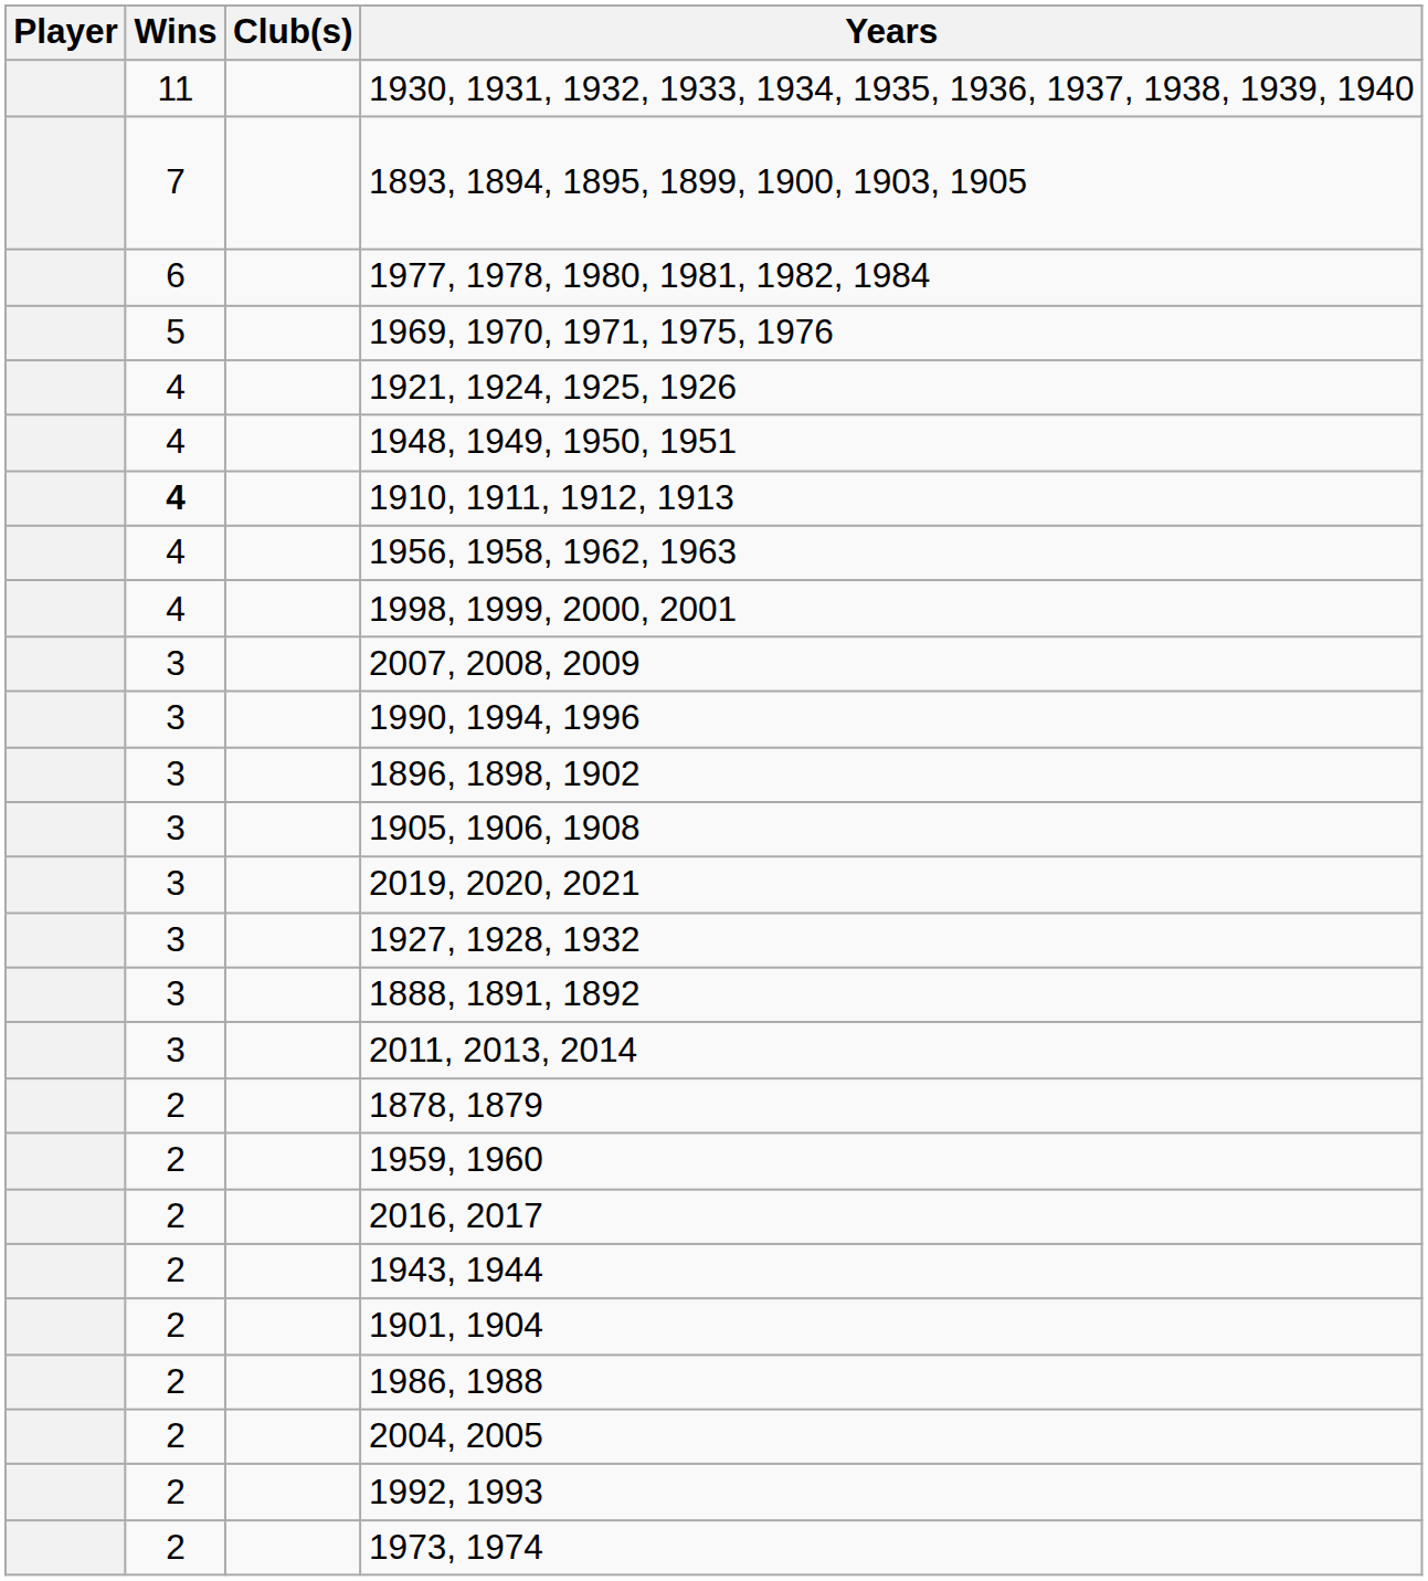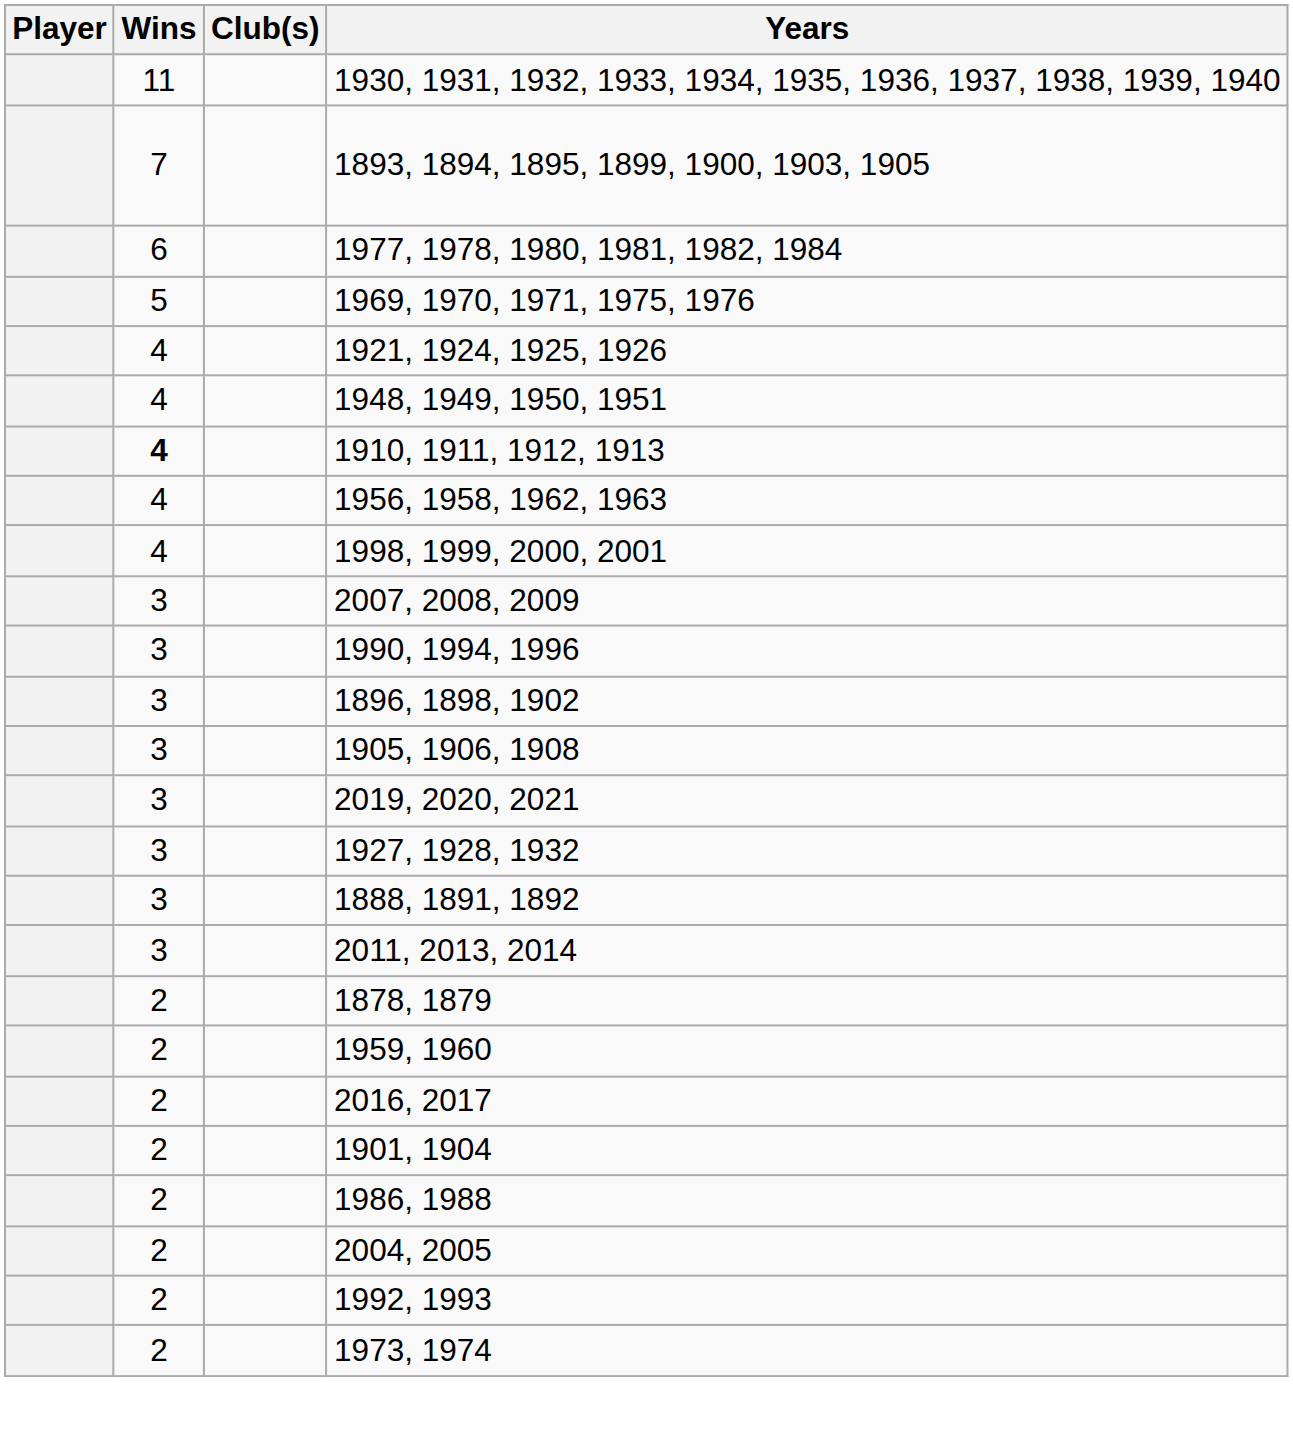 <table class="wikitable sortable plainrowheaders" style="text-align:center;">
 <tr>
 <th scope="col">Player</th>
 <th scope="col">Wins</th>
 <th scope="col">Club(s)</th>
 <th scope="col">Years</th>
 </tr>
 <tr>
 <th scope="row"></th>
 <td>11</td>
 <td></td>
 <td align=left>1930, 1931, 1932, 1933, 1934, 1935, 1936, 1937, 1938, 1939, 1940</td>
 </tr>
 <tr>
 <th scope="row"></th>
 <td>7</td>
 <td><br><br><br></td>
 <td align=left>1893, 1894, 1895, 1899, 1900, 1903, 1905</td>
 </tr>
 <tr>
 <th scope="row"></th>
 <td>6</td>
 <td></td>
 <td align=left>1977, 1978, 1980, 1981, 1982, 1984</td>
 </tr>
 <tr>
 <th scope="row"></th>
 <td>5</td>
 <td></td>
 <td align=left>1969, 1970, 1971, 1975, 1976</td>
 </tr>
 <tr>
 <th scope="row"></th>
 <td>4</td>
 <td></td>
 <td align=left>1921, 1924, 1925, 1926</td>
 </tr>
 <tr>
 <th scope="row"></th>
 <td>4</td>
 <td></td>
 <td align=left>1948, 1949, 1950, 1951</td>
 </tr>
 <tr>
 <th scope="row"></th>
 <td><strong>4</strong></td>
 <td></td>
 <td align=left>1910, 1911, 1912, 1913</td>
 </tr>
 <tr>
 <th scope="row"></th>
 <td>4</td>
 <td></td>
 <td align=left>1956, 1958, 1962, 1963</td>
 </tr>
 <tr>
 <th scope="row"></th>
 <td>4</td>
 <td></td>
 <td align=left>1998, 1999, 2000, 2001</td>
 </tr>
 <tr>
 <th scope="row"></th>
 <td>3</td>
 <td></td>
 <td align=left>2007, 2008, 2009</td>
 </tr>
 <tr>
 <th scope="row"></th>
 <td>3</td>
 <td></td>
 <td align=left>1990, 1994, 1996</td>
 </tr>
 <tr>
 <th scope="row"></th>
 <td>3</td>
 <td></td>
 <td align=left>1896, 1898, 1902</td>
 </tr>
 <tr>
 <th scope="row"></th>
 <td>3</td>
 <td></td>
 <td align=left>1905, 1906, 1908</td>
 </tr>
 <tr>
 <th scope="row"></th>
 <td>3</td>
 <td></td>
 <td align=left>2019, 2020, 2021</td>
 </tr>
 <tr>
 <th scope="row"></th>
 <td>3</td>
 <td></td>
 <td align=left>1927, 1928, 1932</td>
 </tr>
 <tr>
 <th scope="row"></th>
 <td>3</td>
 <td></td>
 <td align=left>1888, 1891, 1892</td>
 </tr>
 <tr>
 <th scope="row"></th>
 <td>3</td>
 <td><br></td>
 <td align=left>2011, 2013, 2014</td>
 </tr>
 <tr>
 <th scope="row"></th>
 <td>2</td>
 <td></td>
 <td align=left>1878, 1879</td>
 </tr>
 <tr>
 <th scope="row"></th>
 <td>2</td>
 <td></td>
 <td align=left>1959, 1960</td>
 </tr>
 <tr>
 <th scope="row"></th>
 <td>2</td>
 <td><br></td>
 <td align=left>2016, 2017</td>
 </tr>
 <tr>
 <th scope="row"></th>
 <td>2</td>
-<td><br></td>
-<td align=left>1943, 1944</td>
-</tr>
-<tr>
-<th scope="row"></th>
-<td>2</td>
 <td></td>
 <td align=left>1901, 1904</td>
 </tr>
 <tr>
 <th scope="row"></th>
 <td>2</td>
 <td></td>
 <td align=left>1986, 1988</td>
 </tr>
 <tr>
 <th scope="row"></th>
 <td>2</td>
 <td></td>
 <td align=left>2004, 2005</td>
 </tr>
 <tr>
 <th scope="row"></th>
 <td>2</td>
 <td></td>
 <td align=left>1992, 1993</td>
 </tr>
 <tr>
 <th scope="row"></th>
 <td>2</td>
 <td></td>
 <td align=left>1973, 1974</td>
 </tr>
 </table>
